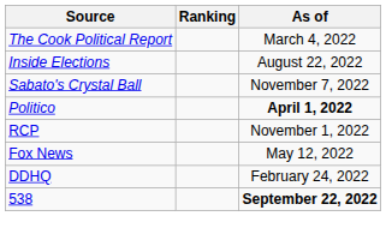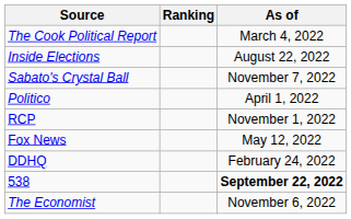 <table class="wikitable" style="text-align:center">
 <tr>
 <th>Source</th>
 <th>Ranking</th>
 <th>As of</th>
 </tr>
 <tr>
 <td align=left><em><a href='#'>The Cook Political Report</a></em></td>
 <td></td>
 <td>March 4, 2022</td>
 </tr>
 <tr>
 <td align=left><em><a href='#'>Inside Elections</a></em></td>
 <td></td>
 <td>August 22, 2022</td>
 </tr>
 <tr>
 <td align=left><em><a href='#'>Sabato's Crystal Ball</a></em></td>
 <td></td>
 <td>November 7, 2022</td>
 </tr>
 <tr>
 <td align="left"><em><a href='#'>Politico</a></em></td>
 <td></td>
-<td><strong>April 1, 2022</strong></td>
+<td>April 1, 2022</td>
 </tr>
 <tr>
 <td align="left"><a href='#'>RCP</a></td>
 <td></td>
 <td>November 1, 2022</td>
 </tr>
 <tr>
 <td align=left><a href='#'>Fox News</a></td>
 <td></td>
 <td>May 12, 2022</td>
 </tr>
 <tr>
 <td align="left"><a href='#'>DDHQ</a></td>
 <td></td>
 <td>February 24, 2022</td>
 </tr>
 <tr>
 <td align="left"><a href='#'>538</a></td>
 <td></td>
 <td><strong>September 22, 2022</strong></td>
 </tr>
+<tr>
+<td align="left"><em><a href='#'>The Economist</a></em></td>
+<td></td>
+<td>November 6, 2022</td>
+</tr>
 </table>
